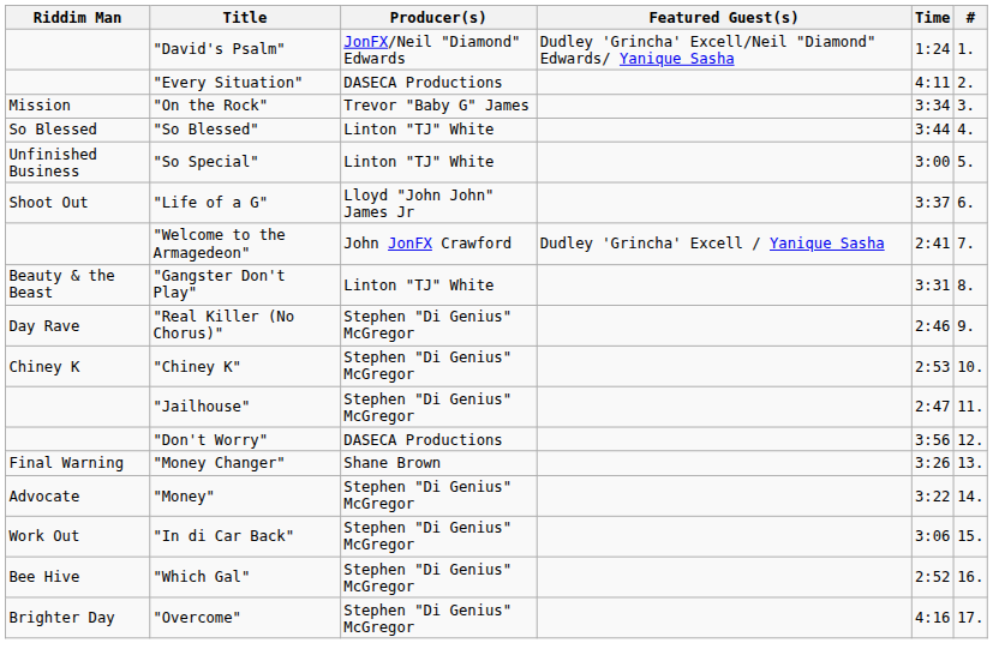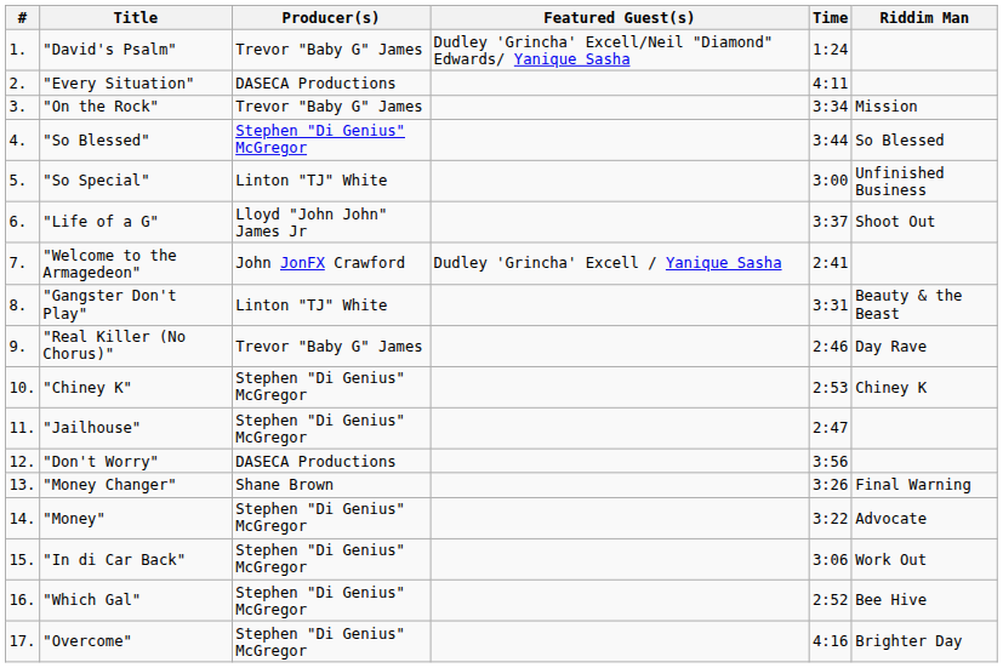 <table class="wikitable">
 <tr>
-<th style="text-align:center;">Riddim Man</th>
+<th style="text-align:center;">#</th>
 <th style="text-align:center;">Title</th>
 <th style="text-align:center;">Producer(s)</th>
 <th style="text-align:center;">Featured Guest(s)</th>
 <th style="text-align:center;">Time</th>
-<th style="text-align:center;">#</th>
+<th style="text-align:center;">Riddim Man</th>
 </tr>
 <tr>
-<td></td>
+<td>1.</td>
 <td>"David's Psalm"</td>
-<td><a href='#'>JonFX</a>/Neil "Diamond" Edwards</td>
+<td>Trevor "Baby G" James</td>
 <td>Dudley 'Grincha' Excell/Neil "Diamond" Edwards/ <a href='#'>Yanique Sasha</a></td>
 <td>1:24</td>
-<td>1.</td>
+<td></td>
 </tr>
 <tr>
-<td></td>
+<td>2.</td>
 <td>"Every Situation"</td>
 <td>DASECA Productions</td>
 <td></td>
 <td>4:11</td>
-<td>2.</td>
+<td></td>
 </tr>
 <tr>
-<td>Mission</td>
+<td>3.</td>
 <td>"On the Rock"</td>
 <td>Trevor "Baby G" James</td>
 <td></td>
 <td>3:34</td>
-<td>3.</td>
+<td>Mission</td>
 </tr>
 <tr>
-<td>So Blessed</td>
+<td>4.</td>
 <td>"So Blessed"</td>
-<td>Linton "TJ" White</td>
+<td><a href='#'>Stephen "Di Genius" McGregor</a></td>
 <td></td>
 <td>3:44</td>
-<td>4.</td>
+<td>So Blessed</td>
 </tr>
 <tr>
-<td>Unfinished Business</td>
+<td>5.</td>
 <td>"So Special"</td>
 <td>Linton "TJ" White</td>
 <td></td>
 <td>3:00</td>
-<td>5.</td>
+<td>Unfinished Business</td>
 </tr>
 <tr>
-<td>Shoot Out</td>
+<td>6.</td>
 <td>"Life of a G"</td>
 <td>Lloyd "John John" James Jr</td>
 <td></td>
 <td>3:37</td>
-<td>6.</td>
+<td>Shoot Out</td>
 </tr>
 <tr>
-<td></td>
+<td>7.</td>
 <td>"Welcome to the Armagedeon"</td>
 <td>John <a href='#'>JonFX</a> Crawford</td>
 <td>Dudley 'Grincha' Excell / <a href='#'>Yanique Sasha</a></td>
 <td>2:41</td>
-<td>7.</td>
+<td></td>
 </tr>
 <tr>
-<td>Beauty & the Beast</td>
+<td>8.</td>
 <td>"Gangster Don't Play"</td>
 <td>Linton "TJ" White</td>
 <td></td>
 <td>3:31</td>
-<td>8.</td>
+<td>Beauty & the Beast</td>
 </tr>
 <tr>
-<td>Day Rave</td>
+<td>9.</td>
 <td>"Real Killer (No Chorus)"</td>
-<td>Stephen "Di Genius" McGregor</td>
+<td>Trevor "Baby G" James</td>
 <td></td>
 <td>2:46</td>
-<td>9.</td>
+<td>Day Rave</td>
 </tr>
 <tr>
-<td>Chiney K</td>
+<td>10.</td>
 <td>"Chiney K"</td>
 <td>Stephen "Di Genius" McGregor</td>
 <td></td>
 <td>2:53</td>
-<td>10.</td>
+<td>Chiney K</td>
 </tr>
 <tr>
-<td></td>
+<td>11.</td>
 <td>"Jailhouse"</td>
 <td>Stephen "Di Genius" McGregor</td>
 <td></td>
 <td>2:47</td>
-<td>11.</td>
+<td></td>
 </tr>
 <tr>
-<td></td>
+<td>12.</td>
 <td>"Don't Worry"</td>
 <td>DASECA Productions</td>
 <td></td>
 <td>3:56</td>
-<td>12.</td>
+<td></td>
 </tr>
 <tr>
-<td>Final Warning</td>
+<td>13.</td>
 <td>"Money Changer"</td>
 <td>Shane Brown</td>
 <td></td>
 <td>3:26</td>
-<td>13.</td>
+<td>Final Warning</td>
 </tr>
 <tr>
-<td>Advocate</td>
+<td>14.</td>
 <td>"Money"</td>
 <td>Stephen "Di Genius" McGregor</td>
 <td></td>
 <td>3:22</td>
-<td>14.</td>
+<td>Advocate</td>
 </tr>
 <tr>
-<td>Work Out</td>
+<td>15.</td>
 <td>"In di Car Back"</td>
 <td>Stephen "Di Genius" McGregor</td>
 <td></td>
 <td>3:06</td>
-<td>15.</td>
+<td>Work Out</td>
 </tr>
 <tr>
-<td>Bee Hive</td>
+<td>16.</td>
 <td>"Which Gal"</td>
 <td>Stephen "Di Genius" McGregor</td>
 <td></td>
 <td>2:52</td>
-<td>16.</td>
+<td>Bee Hive</td>
 </tr>
 <tr>
-<td>Brighter Day</td>
+<td>17.</td>
 <td>"Overcome"</td>
 <td>Stephen "Di Genius" McGregor</td>
 <td></td>
 <td>4:16</td>
-<td>17.</td>
+<td>Brighter Day</td>
 </tr>
 </table>
